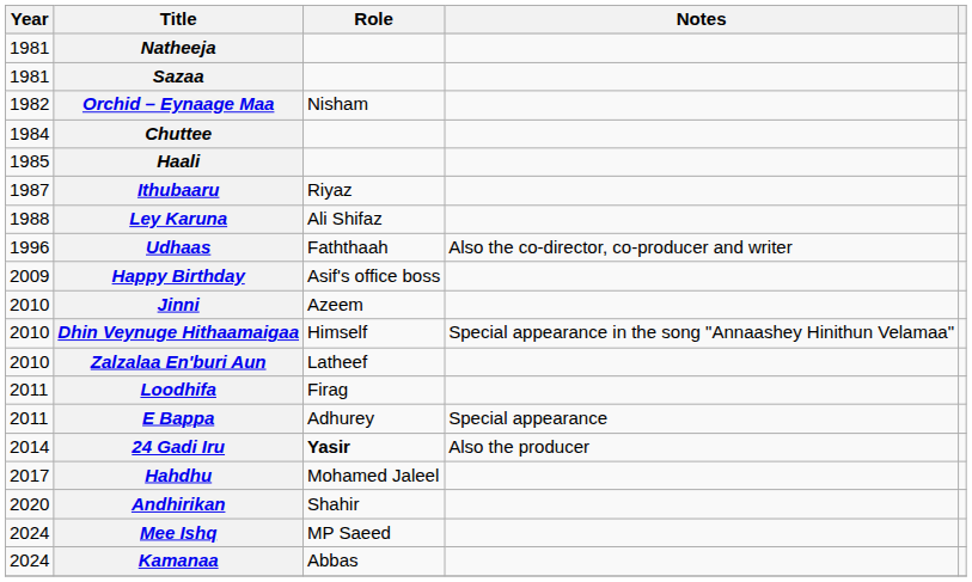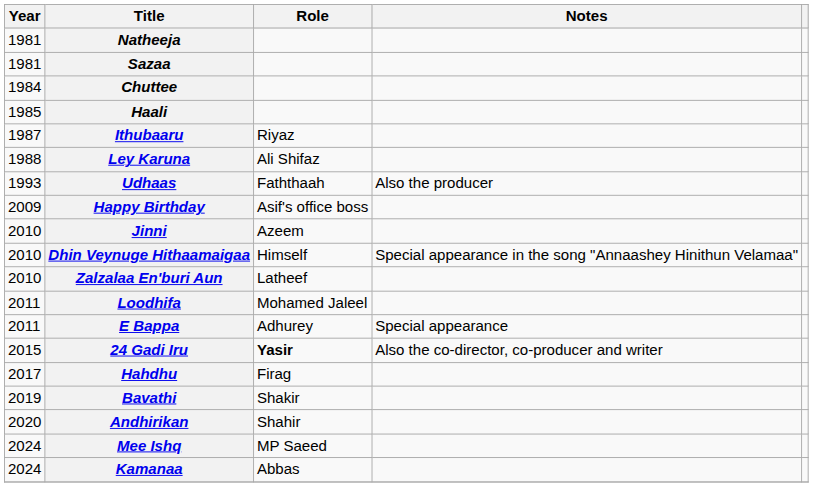 <table class="wikitable sortable plainrowheaders">
 <tr style="background:#ccc; text-align:center;">
 <th scope="col">Year</th>
 <th scope="col">Title</th>
 <th scope="col">Role</th>
 <th scope="col">Notes</th>
 <th scope="col" class="unsortable"></th>
 </tr>
 <tr>
 <td>1981</td>
 <th scope="row"><em>Natheeja</em></th>
 <td></td>
 <td></td>
 <td style="text-align: center;"></td>
 </tr>
 <tr>
 <td>1981</td>
 <th scope="row"><em>Sazaa</em></th>
 <td></td>
-<td></td>
-<td style="text-align: center;"></td>
-</tr>
-<tr>
-<td>1982</td>
-<th scope="row"><em><a href='#'>Orchid – Eynaage Maa</a></em></th>
-<td>Nisham</td>
 <td></td>
 <td style="text-align: center;"></td>
 </tr>
 <tr>
 <td>1984</td>
 <th scope="row"><em>Chuttee</em></th>
 <td></td>
 <td></td>
 <td style="text-align: center;"></td>
 </tr>
 <tr>
 <td>1985</td>
 <th scope="row"><em>Haali</em></th>
 <td></td>
 <td></td>
 <td style="text-align: center;"></td>
 </tr>
 <tr>
 <td>1987</td>
 <th scope="row"><em><a href='#'>Ithubaaru</a></em></th>
 <td>Riyaz</td>
 <td></td>
 <td style="text-align: center;"></td>
 </tr>
 <tr>
 <td>1988</td>
 <th scope="row"><em><a href='#'>Ley Karuna</a></em></th>
 <td>Ali Shifaz</td>
 <td></td>
 <td style="text-align: center;"></td>
 </tr>
 <tr>
-<td>1996</td>
+<td>1993</td>
 <th scope="row"><em><a href='#'>Udhaas</a></em></th>
 <td>Faththaah</td>
-<td>Also the co-director, co-producer and writer</td>
+<td>Also the producer</td>
 <td style="text-align: center;"></td>
 </tr>
 <tr>
 <td>2009</td>
 <th scope="row"><em><a href='#'>Happy Birthday</a></em></th>
 <td>Asif's office boss</td>
 <td></td>
 <td style="text-align: center;"></td>
 </tr>
 <tr>
 <td>2010</td>
 <th scope="row"><em><a href='#'>Jinni</a></em></th>
 <td>Azeem</td>
 <td></td>
 <td style="text-align: center;"></td>
 </tr>
 <tr>
 <td>2010</td>
 <th scope="row"><em><a href='#'>Dhin Veynuge Hithaamaigaa</a></em></th>
 <td>Himself</td>
 <td>Special appearance in the song "Annaashey Hinithun Velamaa"</td>
 <td style="text-align: center;"></td>
 </tr>
 <tr>
 <td>2010</td>
 <th scope="row"><em><a href='#'>Zalzalaa En'buri Aun</a></em></th>
 <td>Latheef</td>
 <td></td>
 <td style="text-align: center;"></td>
 </tr>
 <tr>
 <td>2011</td>
 <th scope="row"><em><a href='#'>Loodhifa</a></em></th>
-<td>Firag</td>
+<td>Mohamed Jaleel</td>
 <td></td>
 <td style="text-align: center;"></td>
 </tr>
 <tr>
 <td>2011</td>
 <th scope="row"><em><a href='#'>E Bappa</a></em></th>
 <td>Adhurey</td>
 <td>Special appearance</td>
 <td style="text-align: center;"></td>
 </tr>
 <tr>
-<td>2014</td>
+<td>2015</td>
 <th scope="row"><em><a href='#'>24 Gadi Iru</a></em></th>
 <td><strong>Yasir</strong></td>
-<td>Also the producer</td>
+<td>Also the co-director, co-producer and writer</td>
 <td style="text-align: center;"></td>
 </tr>
 <tr>
 <td>2017</td>
 <th scope="row"><em><a href='#'>Hahdhu</a></em></th>
-<td>Mohamed Jaleel</td>
+<td>Firag</td>
+<td></td>
+<td style="text-align: center;"></td>
+</tr>
+<tr>
+<td>2019</td>
+<th scope="row"><em><a href='#'>Bavathi</a></em></th>
+<td>Shakir</td>
 <td></td>
 <td style="text-align: center;"></td>
 </tr>
 <tr>
 <td>2020</td>
 <th scope="row"><em><a href='#'>Andhirikan</a></em></th>
 <td>Shahir</td>
 <td></td>
 <td style="text-align: center;"></td>
 </tr>
 <tr>
 <td>2024</td>
 <th scope="row"><em><a href='#'>Mee Ishq</a></em></th>
 <td>MP Saeed</td>
 <td></td>
 <td style="text-align: center;"></td>
 </tr>
 <tr>
 <td>2024</td>
 <th scope="row"><em><a href='#'>Kamanaa</a></em></th>
 <td>Abbas</td>
 <td></td>
 <td style="text-align: center;"></td>
 </tr>
 <tr>
 </tr>
 </table>
